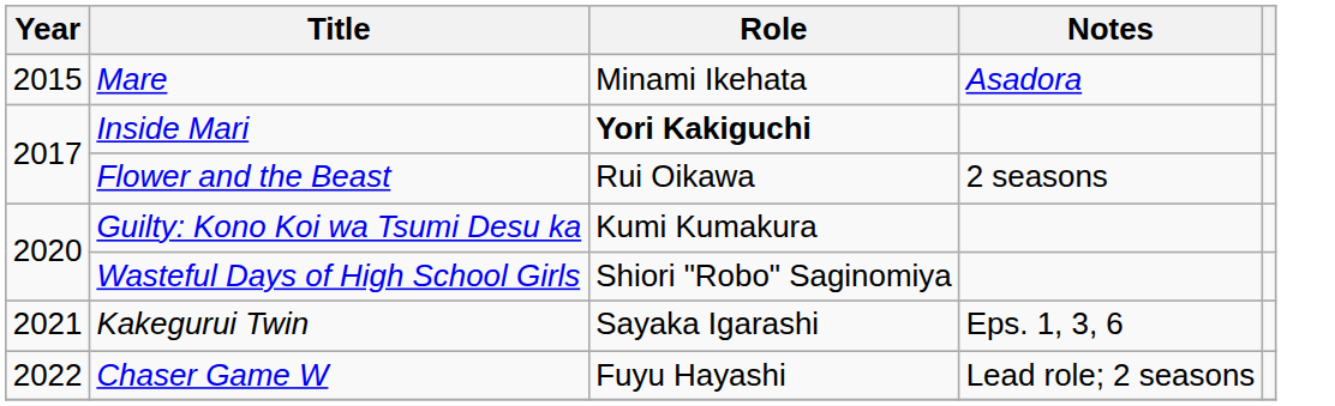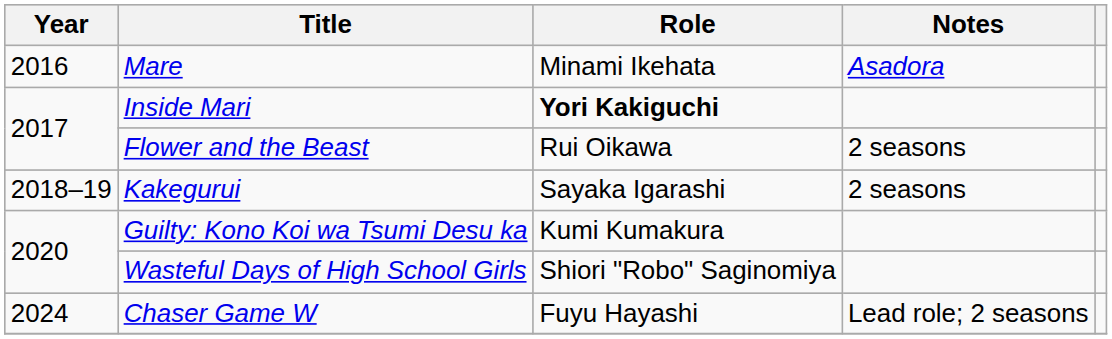 <table class="wikitable">
 <tr>
 <th>Year</th>
 <th>Title</th>
 <th>Role</th>
 <th>Notes</th>
 <th></th>
 </tr>
 <tr>
-<td>2015</td>
+<td>2016</td>
 <td><em><a href='#'>Mare</a></em></td>
 <td>Minami Ikehata</td>
 <td><em><a href='#'>Asadora</a></em></td>
 <td></td>
 </tr>
 <tr>
 <td rowspan="2">2017</td>
 <td><em><a href='#'>Inside Mari</a></em></td>
 <td><strong>Yori Kakiguchi</strong></td>
 <td></td>
 <td></td>
 </tr>
 <tr>
 <td><em><a href='#'>Flower and the Beast</a></em></td>
 <td>Rui Oikawa</td>
 <td>2 seasons</td>
 <td></td>
 </tr>
 <tr>
+<td>2018–19</td>
+<td><em><a href='#'>Kakegurui</a></em></td>
+<td>Sayaka Igarashi</td>
+<td>2 seasons</td>
+<td></td>
+</tr>
+<tr>
 <td rowspan="2">2020</td>
 <td><em><a href='#'>Guilty: Kono Koi wa Tsumi Desu ka</a></em></td>
 <td>Kumi Kumakura</td>
 <td></td>
 <td></td>
 </tr>
 <tr>
 <td><em><a href='#'>Wasteful Days of High School Girls</a></em></td>
 <td>Shiori "Robo" Saginomiya</td>
 <td></td>
 </tr>
 <tr>
-<td>2021</td>
-<td><em>Kakegurui Twin</em></td>
-<td>Sayaka Igarashi</td>
-<td>Eps. 1, 3, 6</td>
-<td></td>
-</tr>
-<tr>
-<td>2022</td>
+<td>2024</td>
 <td><em><a href='#'>Chaser Game W</a></em></td>
 <td>Fuyu Hayashi</td>
 <td>Lead role; 2 seasons</td>
 <td></td>
 </tr>
 <tr>
 </tr>
 </table>
